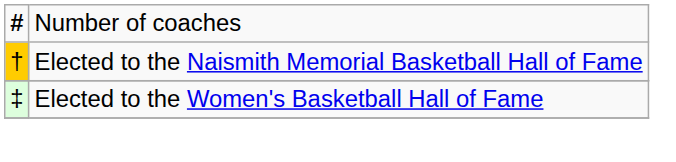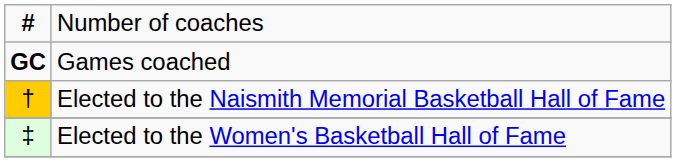 <table class="wikitable">
 <tr>
 <td align="center"><strong>#</strong></td>
 <td>Number of coaches</td>
+</tr>
+<tr>
+<td><strong>GC</strong></td>
+<td>Games coached</td>
 </tr>
 <tr>
 <td bgcolor=#FFCC00 align="center">†</td>
 <td>Elected to the <a href='#'>Naismith Memorial Basketball Hall of Fame</a></td>
 </tr>
 <tr>
 </tr>
 <tr>
 <td bgcolor=#DDFFDD align="center">‡</td>
 <td>Elected to the <a href='#'>Women's Basketball Hall of Fame</a></td>
 </tr>
 <tr>
 </tr>
 </table>
